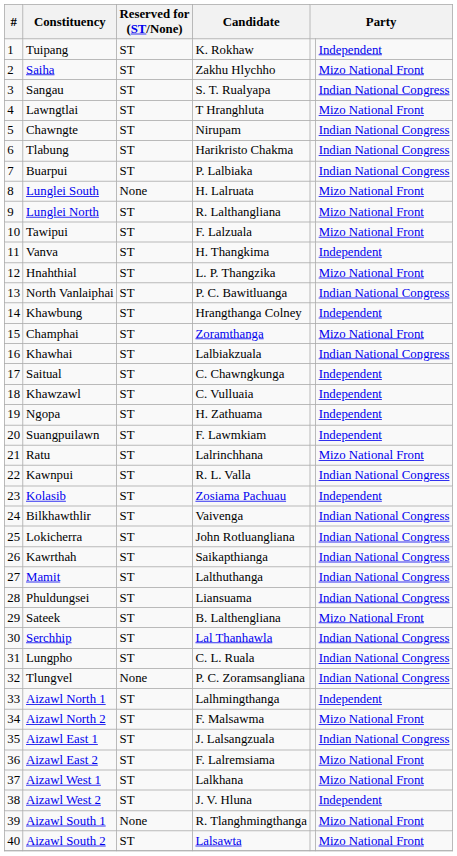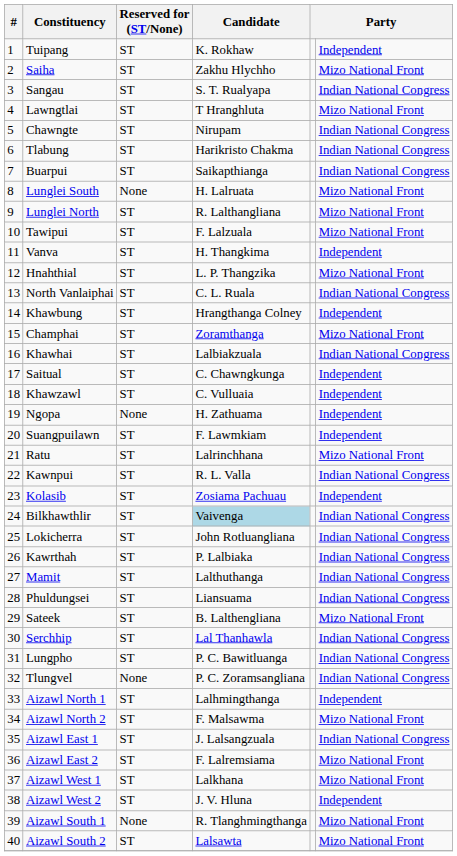 <table class="wikitable sortable">
 <tr>
 <th>#</th>
 <th>Constituency</th>
 <th>Reserved for<br>(<a href='#'>ST</a>/None)</th>
 <th>Candidate</th>
 <th colspan=2>Party</th>
 </tr>
 <tr>
 <td>1</td>
 <td>Tuipang</td>
 <td>ST</td>
 <td>K. Rokhaw</td>
 <td bgcolor=></td>
 <td><a href='#'>Independent</a></td>
 </tr>
 <tr>
 <td>2</td>
 <td><a href='#'>Saiha</a></td>
 <td>ST</td>
 <td>Zakhu Hlychho</td>
 <td bgcolor=></td>
 <td><a href='#'>Mizo National Front</a></td>
 </tr>
 <tr>
 <td>3</td>
 <td>Sangau</td>
 <td>ST</td>
 <td>S. T. Rualyapa</td>
 <td bgcolor=></td>
 <td><a href='#'>Indian National Congress</a></td>
 </tr>
 <tr>
 <td>4</td>
 <td>Lawngtlai</td>
 <td>ST</td>
 <td>T Hranghluta</td>
 <td bgcolor=></td>
 <td><a href='#'>Mizo National Front</a></td>
 </tr>
 <tr>
 <td>5</td>
 <td>Chawngte</td>
 <td>ST</td>
 <td>Nirupam</td>
 <td bgcolor=></td>
 <td><a href='#'>Indian National Congress</a></td>
 </tr>
 <tr>
 <td>6</td>
 <td>Tlabung</td>
 <td>ST</td>
 <td>Harikristo Chakma</td>
 <td bgcolor=></td>
 <td><a href='#'>Indian National Congress</a></td>
 </tr>
 <tr>
 <td>7</td>
 <td>Buarpui</td>
 <td>ST</td>
-<td>P. Lalbiaka</td>
+<td>Saikapthianga</td>
 <td bgcolor=></td>
 <td><a href='#'>Indian National Congress</a></td>
 </tr>
 <tr>
 <td>8</td>
 <td><a href='#'>Lunglei South</a></td>
 <td>None</td>
 <td>H. Lalruata</td>
 <td bgcolor=></td>
 <td><a href='#'>Mizo National Front</a></td>
 </tr>
 <tr>
 <td>9</td>
 <td><a href='#'>Lunglei North</a></td>
 <td>ST</td>
 <td>R. Lalthangliana</td>
 <td bgcolor=></td>
 <td><a href='#'>Mizo National Front</a></td>
 </tr>
 <tr>
 <td>10</td>
 <td>Tawipui</td>
 <td>ST</td>
 <td>F. Lalzuala</td>
 <td bgcolor=></td>
 <td><a href='#'>Mizo National Front</a></td>
 </tr>
 <tr>
 <td>11</td>
 <td>Vanva</td>
 <td>ST</td>
 <td>H. Thangkima</td>
 <td bgcolor=></td>
 <td><a href='#'>Independent</a></td>
 </tr>
 <tr>
 <td>12</td>
 <td>Hnahthial</td>
 <td>ST</td>
 <td>L. P. Thangzika</td>
 <td bgcolor=></td>
 <td><a href='#'>Mizo National Front</a></td>
 </tr>
 <tr>
 <td>13</td>
 <td>North Vanlaiphai</td>
 <td>ST</td>
-<td>P. C. Bawitluanga</td>
+<td>C. L. Ruala</td>
 <td bgcolor=></td>
 <td><a href='#'>Indian National Congress</a></td>
 </tr>
 <tr>
 <td>14</td>
 <td>Khawbung</td>
 <td>ST</td>
 <td>Hrangthanga Colney</td>
 <td bgcolor=></td>
 <td><a href='#'>Independent</a></td>
 </tr>
 <tr>
 <td>15</td>
 <td>Champhai</td>
 <td>ST</td>
 <td><a href='#'>Zoramthanga</a></td>
 <td bgcolor=></td>
 <td><a href='#'>Mizo National Front</a></td>
 </tr>
 <tr>
 <td>16</td>
 <td>Khawhai</td>
 <td>ST</td>
 <td>Lalbiakzuala</td>
 <td bgcolor=></td>
 <td><a href='#'>Indian National Congress</a></td>
 </tr>
 <tr>
 <td>17</td>
 <td>Saitual</td>
 <td>ST</td>
 <td>C. Chawngkunga</td>
 <td bgcolor=></td>
 <td><a href='#'>Independent</a></td>
 </tr>
 <tr>
 <td>18</td>
 <td>Khawzawl</td>
 <td>ST</td>
 <td>C. Vulluaia</td>
 <td bgcolor=></td>
 <td><a href='#'>Independent</a></td>
 </tr>
 <tr>
 <td>19</td>
 <td>Ngopa</td>
-<td>ST</td>
+<td>None</td>
 <td>H. Zathuama</td>
 <td bgcolor=></td>
 <td><a href='#'>Independent</a></td>
 </tr>
 <tr>
 <td>20</td>
 <td>Suangpuilawn</td>
 <td>ST</td>
 <td>F. Lawmkiam</td>
 <td bgcolor=></td>
 <td><a href='#'>Independent</a></td>
 </tr>
 <tr>
 <td>21</td>
 <td>Ratu</td>
 <td>ST</td>
 <td>Lalrinchhana</td>
 <td bgcolor=></td>
 <td><a href='#'>Mizo National Front</a></td>
 </tr>
 <tr>
 <td>22</td>
 <td>Kawnpui</td>
 <td>ST</td>
 <td>R. L. Valla</td>
 <td bgcolor=></td>
 <td><a href='#'>Indian National Congress</a></td>
 </tr>
 <tr>
 <td>23</td>
 <td><a href='#'>Kolasib</a></td>
 <td>ST</td>
 <td><a href='#'>Zosiama Pachuau</a></td>
 <td bgcolor=></td>
 <td><a href='#'>Independent</a></td>
 </tr>
 <tr>
 <td>24</td>
 <td>Bilkhawthlir</td>
 <td>ST</td>
-<td>Vaivenga</td>
+<td style="background: lightblue;">Vaivenga</td>
 <td bgcolor=></td>
 <td><a href='#'>Indian National Congress</a></td>
 </tr>
 <tr>
 <td>25</td>
 <td>Lokicherra</td>
 <td>ST</td>
 <td>John Rotluangliana</td>
 <td bgcolor=></td>
 <td><a href='#'>Indian National Congress</a></td>
 </tr>
 <tr>
 <td>26</td>
 <td>Kawrthah</td>
 <td>ST</td>
-<td>Saikapthianga</td>
+<td>P. Lalbiaka</td>
 <td bgcolor=></td>
 <td><a href='#'>Indian National Congress</a></td>
 </tr>
 <tr>
 <td>27</td>
 <td><a href='#'>Mamit</a></td>
 <td>ST</td>
 <td>Lalthuthanga</td>
 <td bgcolor=></td>
 <td><a href='#'>Indian National Congress</a></td>
 </tr>
 <tr>
 <td>28</td>
 <td>Phuldungsei</td>
 <td>ST</td>
 <td>Liansuama</td>
 <td bgcolor=></td>
 <td><a href='#'>Indian National Congress</a></td>
 </tr>
 <tr>
 <td>29</td>
 <td>Sateek</td>
 <td>ST</td>
 <td>B. Lalthengliana</td>
 <td bgcolor=></td>
 <td><a href='#'>Mizo National Front</a></td>
 </tr>
 <tr>
 <td>30</td>
 <td><a href='#'>Serchhip</a></td>
 <td>ST</td>
 <td><a href='#'>Lal Thanhawla</a></td>
 <td bgcolor=></td>
 <td><a href='#'>Indian National Congress</a></td>
 </tr>
 <tr>
 <td>31</td>
 <td>Lungpho</td>
 <td>ST</td>
-<td>C. L. Ruala</td>
+<td>P. C. Bawitluanga</td>
 <td bgcolor=></td>
 <td><a href='#'>Indian National Congress</a></td>
 </tr>
 <tr>
 <td>32</td>
 <td>Tlungvel</td>
 <td>None</td>
 <td>P. C. Zoramsangliana</td>
 <td bgcolor=></td>
 <td><a href='#'>Indian National Congress</a></td>
 </tr>
 <tr>
 <td>33</td>
 <td><a href='#'>Aizawl North 1</a></td>
 <td>ST</td>
 <td>Lalhmingthanga</td>
 <td bgcolor=></td>
 <td><a href='#'>Independent</a></td>
 </tr>
 <tr>
 <td>34</td>
 <td><a href='#'>Aizawl North 2</a></td>
 <td>ST</td>
 <td>F. Malsawma</td>
 <td bgcolor=></td>
 <td><a href='#'>Mizo National Front</a></td>
 </tr>
 <tr>
 <td>35</td>
 <td><a href='#'>Aizawl East 1</a></td>
 <td>ST</td>
 <td>J. Lalsangzuala</td>
 <td bgcolor=></td>
 <td><a href='#'>Indian National Congress</a></td>
 </tr>
 <tr>
 <td>36</td>
 <td><a href='#'>Aizawl East 2</a></td>
 <td>ST</td>
 <td>F. Lalremsiama</td>
 <td bgcolor=></td>
 <td><a href='#'>Mizo National Front</a></td>
 </tr>
 <tr>
 <td>37</td>
 <td><a href='#'>Aizawl West 1</a></td>
 <td>ST</td>
 <td>Lalkhana</td>
 <td bgcolor=></td>
 <td><a href='#'>Mizo National Front</a></td>
 </tr>
 <tr>
 <td>38</td>
 <td><a href='#'>Aizawl West 2</a></td>
 <td>ST</td>
 <td>J. V. Hluna</td>
 <td bgcolor=></td>
 <td><a href='#'>Independent</a></td>
 </tr>
 <tr>
 <td>39</td>
 <td><a href='#'>Aizawl South 1</a></td>
 <td>None</td>
 <td>R. Tlanghmingthanga</td>
 <td bgcolor=></td>
 <td><a href='#'>Mizo National Front</a></td>
 </tr>
 <tr>
 <td>40</td>
 <td><a href='#'>Aizawl South 2</a></td>
 <td>ST</td>
 <td><a href='#'>Lalsawta</a></td>
 <td bgcolor=></td>
 <td><a href='#'>Mizo National Front</a></td>
 </tr>
 <tr>
 </tr>
 </table>
